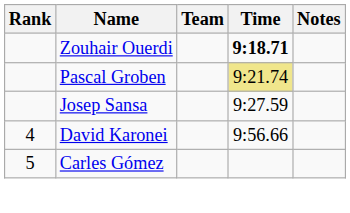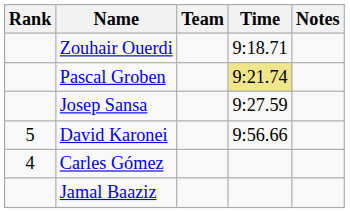 <table class="wikitable sortable" style="text-align:center">
 <tr>
 <th>Rank</th>
 <th>Name</th>
 <th>Team</th>
 <th>Time</th>
 <th>Notes</th>
 </tr>
 <tr>
 <td></td>
 <td align="left"><a href='#'>Zouhair Ouerdi</a></td>
 <td align=left></td>
-<td><strong>9:18.71</strong></td>
+<td>9:18.71</td>
 <td></td>
 </tr>
 <tr>
 <td></td>
 <td align="left"><a href='#'>Pascal Groben</a></td>
 <td align=left></td>
 <td style="background: khaki;">9:21.74</td>
 <td></td>
 </tr>
 <tr>
 <td></td>
 <td align="left"><a href='#'>Josep Sansa</a></td>
 <td align=left></td>
 <td>9:27.59</td>
 <td></td>
 </tr>
 <tr>
-<td>4</td>
+<td>5</td>
 <td align="left"><a href='#'>David Karonei</a></td>
 <td align=left></td>
 <td>9:56.66</td>
 <td></td>
 </tr>
 <tr>
-<td>5</td>
+<td>4</td>
 <td align="left"><a href='#'>Carles Gómez</a></td>
 <td align=left></td>
 <td></td>
 <td></td>
 </tr>
+<tr>
+<td></td>
+<td align="left"><a href='#'>Jamal Baaziz</a></td>
+<td align=left></td>
+<td></td>
+<td></td>
+</tr>
 </table>
